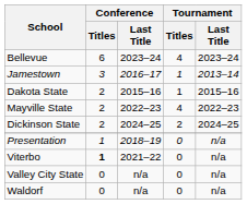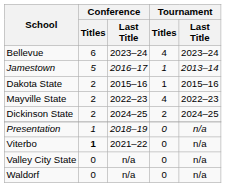 <table class="wikitable sortable" style="text-align:center">
 <tr>
 <th rowspan=2>School</th>
 <th colspan=2>Conference</th>
 <th colspan=2>Tournament</th>
 </tr>
 <tr>
 <th>Titles</th>
 <th>Last<br>Title</th>
 <th>Titles</th>
 <th>Last<br>Title</th>
 </tr>
 <tr>
 <td style="text-align:left">Bellevue</td>
 <td>6</td>
 <td>2023–24</td>
 <td>4</td>
 <td>2023–24</td>
 </tr>
 <tr style="font-style: italic;">
 <td style="text-align:left">Jamestown</td>
-<td>3</td>
+<td>5</td>
 <td>2016–17</td>
 <td>1</td>
 <td>2013–14</td>
 </tr>
 <tr>
 <td style="text-align:left">Dakota State</td>
 <td>2</td>
 <td>2015–16</td>
 <td>1</td>
 <td>2015–16</td>
 </tr>
 <tr>
 <td style="text-align:left">Mayville State</td>
 <td>2</td>
 <td>2022–23</td>
 <td>4</td>
 <td>2022–23</td>
 </tr>
 <tr>
 <td style="text-align:left">Dickinson State</td>
 <td>2</td>
 <td>2024–25</td>
 <td>2</td>
 <td>2024–25</td>
 </tr>
 <tr>
 </tr>
 <tr style="font-style: italic;">
 <td style="text-align:left">Presentation</td>
 <td>1</td>
 <td>2018–19</td>
 <td>0</td>
 <td>n/a</td>
 </tr>
 <tr>
 <td style="text-align:left">Viterbo</td>
 <td><strong>1</strong></td>
 <td>2021–22</td>
 <td>0</td>
 <td>n/a</td>
 </tr>
 <tr>
 <td style="text-align:left">Valley City State</td>
 <td>0</td>
 <td>n/a</td>
 <td>0</td>
 <td>n/a</td>
 </tr>
 <tr>
 <td style="text-align:left">Waldorf</td>
 <td>0</td>
 <td>n/a</td>
 <td>0</td>
 <td>n/a</td>
 </tr>
 </table>
